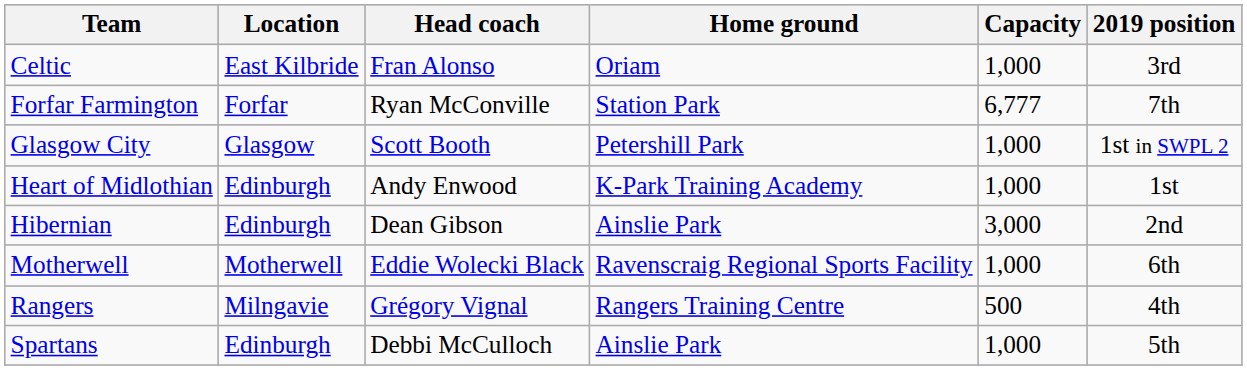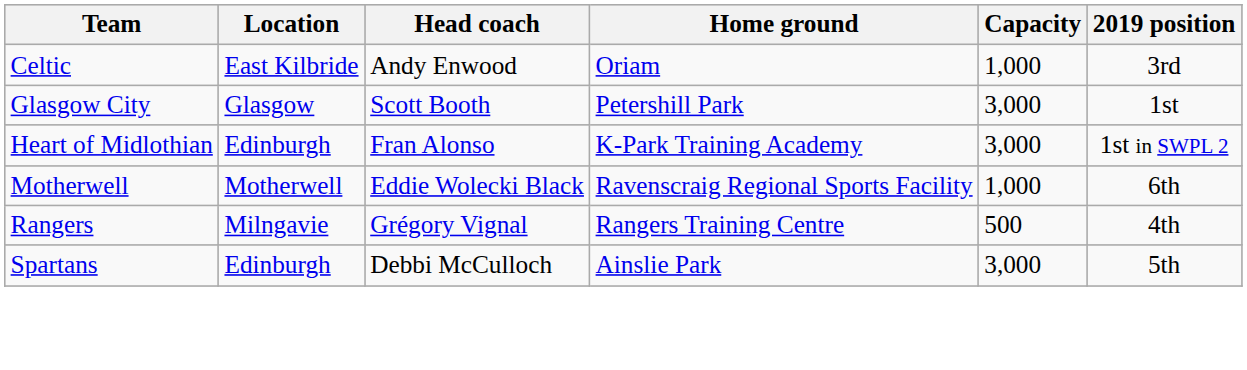 <table class="wikitable sortable">
 <tr>
 <th>Team</th>
 <th>Location</th>
 <th>Head coach</th>
 <th>Home ground</th>
 <th>Capacity</th>
 <th data-sort-type="number">2019 position</th>
 </tr>
 <tr>
 <td><a href='#'>Celtic</a></td>
 <td><a href='#'>East Kilbride</a></td>
-<td> <a href='#'>Fran Alonso</a></td>
+<td> Andy Enwood</td>
 <td><a href='#'>Oriam</a></td>
 <td>1,000</td>
 <td align=center>3rd</td>
-</tr>
-<tr>
-<td><a href='#'>Forfar Farmington</a></td>
-<td><a href='#'>Forfar</a></td>
-<td> Ryan McConville</td>
-<td><a href='#'>Station Park</a></td>
-<td>6,777</td>
-<td align=center>7th</td>
 </tr>
 <tr>
 <td><a href='#'>Glasgow City</a></td>
 <td><a href='#'>Glasgow</a></td>
 <td> <a href='#'>Scott Booth</a></td>
 <td><a href='#'>Petershill Park</a></td>
-<td>1,000</td>
-<td align=center>1st <small>in <a href='#'>SWPL 2</a></small></td>
+<td>3,000</td>
+<td align=center>1st</td>
 </tr>
 <tr>
 <td><a href='#'>Heart of Midlothian</a></td>
 <td><a href='#'>Edinburgh</a></td>
-<td> Andy Enwood</td>
+<td> <a href='#'>Fran Alonso</a></td>
 <td><a href='#'>K-Park Training Academy</a></td>
-<td>1,000</td>
-<td align=center>1st</td>
-</tr>
-<tr>
-<td><a href='#'>Hibernian</a></td>
-<td><a href='#'>Edinburgh</a></td>
-<td> Dean Gibson</td>
-<td><a href='#'>Ainslie Park</a></td>
 <td>3,000</td>
-<td align=center>2nd</td>
+<td align=center>1st <small>in <a href='#'>SWPL 2</a></small></td>
 </tr>
 <tr>
 <td><a href='#'>Motherwell</a></td>
 <td><a href='#'>Motherwell</a></td>
 <td> <a href='#'>Eddie Wolecki Black</a></td>
 <td><a href='#'>Ravenscraig Regional Sports Facility</a></td>
 <td>1,000</td>
 <td align=center>6th</td>
 </tr>
 <tr>
 <td><a href='#'>Rangers</a></td>
 <td><a href='#'>Milngavie</a></td>
 <td> <a href='#'>Grégory Vignal</a></td>
 <td><a href='#'>Rangers Training Centre</a></td>
 <td>500</td>
 <td align=center>4th</td>
 </tr>
 <tr>
 <td><a href='#'>Spartans</a></td>
 <td><a href='#'>Edinburgh</a></td>
 <td> Debbi McCulloch</td>
 <td><a href='#'>Ainslie Park</a></td>
-<td>1,000</td>
+<td>3,000</td>
 <td align=center>5th</td>
 </tr>
 </table>
